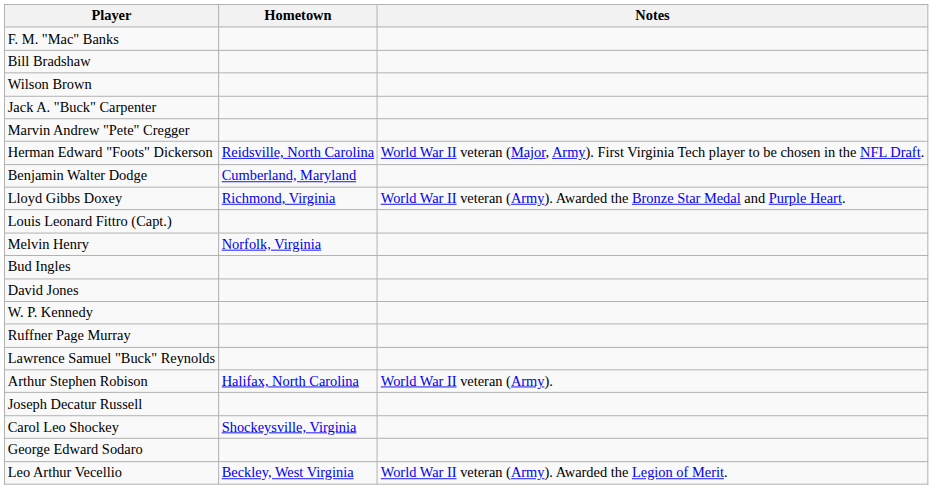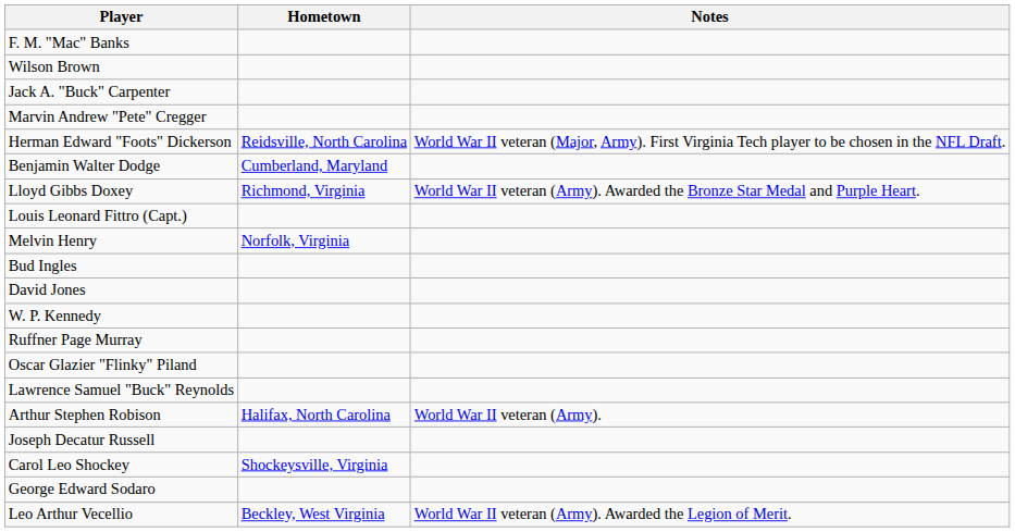 <table class="wikitable" border="1">
 <tr ;>
 <th>Player</th>
 <th>Hometown</th>
 <th>Notes</th>
 </tr>
 <tr>
 <td>F. M. "Mac" Banks</td>
-<td></td>
-<td></td>
-</tr>
-<tr>
-<td>Bill Bradshaw</td>
 <td></td>
 <td></td>
 </tr>
 <tr>
 <td>Wilson Brown</td>
 <td></td>
 <td></td>
 </tr>
 <tr>
 <td>Jack A. "Buck" Carpenter</td>
 <td></td>
 <td></td>
 </tr>
 <tr>
 <td>Marvin Andrew "Pete" Cregger</td>
 <td></td>
 <td></td>
 </tr>
 <tr>
 <td>Herman Edward "Foots" Dickerson</td>
 <td><a href='#'>Reidsville, North Carolina</a></td>
 <td><a href='#'>World War II</a> veteran (<a href='#'>Major</a>, <a href='#'>Army</a>). First Virginia Tech player to be chosen in the <a href='#'>NFL Draft</a>.</td>
 </tr>
 <tr>
 <td>Benjamin Walter Dodge</td>
 <td><a href='#'>Cumberland, Maryland</a></td>
 <td></td>
 </tr>
 <tr>
 <td>Lloyd Gibbs Doxey</td>
 <td><a href='#'>Richmond, Virginia</a></td>
 <td><a href='#'>World War II</a> veteran (<a href='#'>Army</a>). Awarded the <a href='#'>Bronze Star Medal</a> and <a href='#'>Purple Heart</a>.</td>
 </tr>
 <tr>
 <td>Louis Leonard Fittro (Capt.)</td>
 <td></td>
 <td></td>
 </tr>
 <tr>
 <td>Melvin Henry</td>
 <td><a href='#'>Norfolk, Virginia</a></td>
 <td></td>
 </tr>
 <tr>
 <td>Bud Ingles</td>
 <td></td>
 <td></td>
 </tr>
 <tr>
 <td>David Jones</td>
 <td></td>
 <td></td>
 </tr>
 <tr>
 <td>W. P. Kennedy</td>
 <td></td>
 <td></td>
 </tr>
 <tr>
 <td>Ruffner Page Murray</td>
 <td></td>
 <td></td>
 </tr>
 <tr>
+<td>Oscar Glazier "Flinky" Piland</td>
+<td></td>
+<td></td>
+</tr>
+<tr>
 <td>Lawrence Samuel "Buck" Reynolds</td>
 <td></td>
 <td></td>
 </tr>
 <tr>
 <td>Arthur Stephen Robison</td>
 <td><a href='#'>Halifax, North Carolina</a></td>
 <td><a href='#'>World War II</a> veteran (<a href='#'>Army</a>).</td>
 </tr>
 <tr>
 <td>Joseph Decatur Russell</td>
 <td></td>
 <td></td>
 </tr>
 <tr>
 <td>Carol Leo Shockey</td>
 <td><a href='#'>Shockeysville, Virginia</a></td>
 <td></td>
 </tr>
 <tr>
 <td>George Edward Sodaro</td>
 <td></td>
 <td></td>
 </tr>
 <tr>
 <td>Leo Arthur Vecellio</td>
 <td><a href='#'>Beckley, West Virginia</a></td>
 <td><a href='#'>World War II</a> veteran (<a href='#'>Army</a>). Awarded the <a href='#'>Legion of Merit</a>.</td>
 </tr>
 </table>
